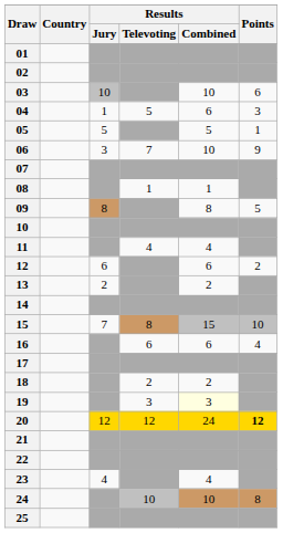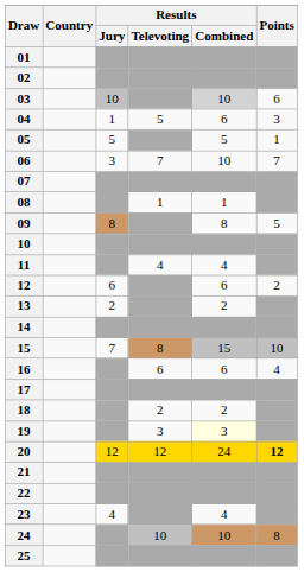 <table class="sortable wikitable collapsible plainrowheaders" style="text-align:center;">
 <tr>
 </tr>
 <tr>
 <th scope="col" rowspan="2">Draw</th>
 <th scope="col" rowspan="2">Country</th>
 <th scope="col" colspan="3">Results</th>
 <th scope="col" rowspan="2">Points</th>
 </tr>
 <tr>
 <th scope="col">Jury</th>
 <th scope="col">Televoting</th>
 <th scope="col">Combined</th>
 </tr>
 <tr>
 <th scope="row" style="text-align:center;">01</th>
 <td style="text-align:left;"></td>
 <td style="background:#AAAAAA;"></td>
 <td style="background:#AAAAAA;"></td>
 <td style="background:#AAAAAA;"></td>
 <td style="background:#AAAAAA;"></td>
 </tr>
 <tr>
 <th scope="row" style="text-align:center;">02</th>
 <td style="text-align:left;"></td>
 <td style="background:#AAAAAA;"></td>
 <td style="background:#AAAAAA;"></td>
 <td style="background:#AAAAAA;"></td>
 <td style="background:#AAAAAA;"></td>
 </tr>
 <tr>
 <th scope="row" style="text-align:center;">03</th>
 <td style="text-align:left;"></td>
 <td style="background:silver;">10</td>
 <td style="background:#AAAAAA;"></td>
-<td>10</td>
+<td style="background: lightgrey;">10</td>
 <td>6</td>
 </tr>
 <tr>
 <th scope="row" style="text-align:center;">04</th>
 <td style="text-align:left;"></td>
 <td>1</td>
 <td>5</td>
 <td>6</td>
 <td>3</td>
 </tr>
 <tr>
 <th scope="row" style="text-align:center;">05</th>
 <td style="text-align:left;"></td>
 <td>5</td>
 <td style="background:#AAAAAA;"></td>
 <td>5</td>
 <td>1</td>
 </tr>
 <tr>
 <th scope="row" style="text-align:center;">06</th>
 <td style="text-align:left;"></td>
 <td>3</td>
 <td>7</td>
 <td>10</td>
-<td>9</td>
+<td>7</td>
 </tr>
 <tr class="sortbottom">
 <th scope="row" style="text-align:center;">07</th>
 <td style="text-align:left;"></td>
 <td style="background:#AAAAAA;"></td>
 <td style="background:#AAAAAA;"></td>
 <td style="background:#AAAAAA;"></td>
 <td style="background:#AAAAAA;"></td>
 </tr>
 <tr>
 <th scope="row" style="text-align:center;">08</th>
 <td style="text-align:left;"></td>
 <td style="background:#AAAAAA;"></td>
 <td>1</td>
 <td>1</td>
 <td style="background:#AAAAAA;"></td>
 </tr>
 <tr>
 <th scope="row" style="text-align:center;">09</th>
 <td style="text-align:left;"></td>
 <td style="background:#CC9966;">8</td>
 <td style="background:#AAAAAA;"></td>
 <td>8</td>
 <td>5</td>
 </tr>
 <tr>
 <th scope="row" style="text-align:center;">10</th>
 <td style="text-align:left;"></td>
 <td style="background:#AAAAAA;"></td>
 <td style="background:#AAAAAA;"></td>
 <td style="background:#AAAAAA;"></td>
 <td style="background:#AAAAAA;"></td>
 </tr>
 <tr>
 <th scope="row" style="text-align:center;">11</th>
 <td style="text-align:left;"></td>
 <td style="background:#AAAAAA;"></td>
 <td>4</td>
 <td>4</td>
 <td style="background:#AAAAAA;"></td>
 </tr>
 <tr>
 <th scope="row" style="text-align:center;">12</th>
 <td style="text-align:left;"></td>
 <td>6</td>
 <td style="background:#AAAAAA;"></td>
 <td>6</td>
 <td>2</td>
 </tr>
 <tr>
 <th scope="row" style="text-align:center;">13</th>
 <td style="text-align:left;"></td>
 <td>2</td>
 <td style="background:#AAAAAA;"></td>
 <td>2</td>
 <td style="background:#AAAAAA;"></td>
 </tr>
 <tr>
 <th scope="row" style="text-align:center;">14</th>
 <td style="text-align:left;"></td>
 <td style="background:#AAAAAA;"></td>
 <td style="background:#AAAAAA;"></td>
 <td style="background:#AAAAAA;"></td>
 <td style="background:#AAAAAA;"></td>
 </tr>
 <tr>
 <th scope="row" style="text-align:center;">15</th>
 <td style="text-align:left;"></td>
 <td>7</td>
 <td style="background:#CC9966;">8</td>
 <td style="background:silver;">15</td>
 <td style="background:silver;">10</td>
 </tr>
 <tr>
 <th scope="row" style="text-align:center;">16</th>
 <td style="text-align:left;"></td>
 <td style="background:#AAAAAA;"></td>
 <td>6</td>
 <td>6</td>
 <td>4</td>
 </tr>
 <tr>
 <th scope="row" style="text-align:center;">17</th>
 <td style="text-align:left;"></td>
 <td style="background:#AAAAAA;"></td>
 <td style="background:#AAAAAA;"></td>
 <td style="background:#AAAAAA;"></td>
 <td style="background:#AAAAAA;"></td>
 </tr>
 <tr>
 <th scope="row" style="text-align:center;">18</th>
 <td style="text-align:left;"></td>
 <td style="background:#AAAAAA;"></td>
 <td>2</td>
 <td>2</td>
 <td style="background:#AAAAAA;"></td>
 </tr>
 <tr>
 <th scope="row" style="text-align:center;">19</th>
 <td style="text-align:left;"></td>
 <td style="background:#AAAAAA;"></td>
 <td>3</td>
 <td style="background: lightyellow;">3</td>
 <td style="background:#AAAAAA;"></td>
 </tr>
 <tr>
 <th scope="row" style="text-align:center;">20</th>
 <td style="text-align:left;"></td>
 <td style="background:gold;">12</td>
 <td style="background:gold;">12</td>
 <td style="background:gold;">24</td>
 <td style="background:gold;"><strong>12</strong></td>
 </tr>
 <tr>
 <th scope="row" style="text-align:center;">21</th>
 <td style="text-align:left;"></td>
 <td style="background:#AAAAAA;"></td>
 <td style="background:#AAAAAA;"></td>
 <td style="background:#AAAAAA;"></td>
 <td style="background:#AAAAAA;"></td>
 </tr>
 <tr>
 <th scope="row" style="text-align:center;">22</th>
 <td style="text-align:left;"></td>
 <td style="background:#AAAAAA;"></td>
 <td style="background:#AAAAAA;"></td>
 <td style="background:#AAAAAA;"></td>
 <td style="background:#AAAAAA;"></td>
 </tr>
 <tr>
 <th scope="row" style="text-align:center;">23</th>
 <td style="text-align:left;"></td>
 <td>4</td>
 <td style="background:#AAAAAA;"></td>
 <td>4</td>
 <td style="background:#AAAAAA;"></td>
 </tr>
 <tr>
 <th scope="row" style="text-align:center;">24</th>
 <td style="text-align:left;"></td>
 <td style="background:#AAAAAA;"></td>
 <td style="background:silver;">10</td>
 <td style="background:#CC9966;">10</td>
 <td style="background:#CC9966;">8</td>
 </tr>
 <tr>
 <th scope="row" style="text-align:center;">25</th>
 <td style="text-align:left;"></td>
 <td style="background:#AAAAAA;"></td>
 <td style="background:#AAAAAA;"></td>
 <td style="background:#AAAAAA;"></td>
 <td style="background:#AAAAAA;"></td>
 </tr>
 </table>
